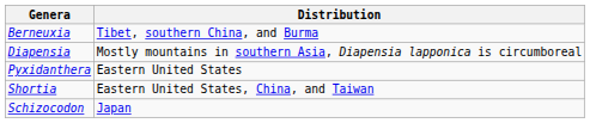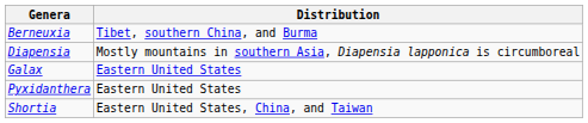 <table class="wikitable">
 <tr>
 <th>Genera</th>
 <th>Distribution</th>
 </tr>
 <tr>
 <td><em><a href='#'>Berneuxia</a></em></td>
 <td><a href='#'>Tibet</a>, <a href='#'>southern China</a>, and <a href='#'>Burma</a></td>
 </tr>
 <tr>
 <td><em><a href='#'>Diapensia</a></em></td>
 <td>Mostly mountains in <a href='#'>southern Asia</a>, <em>Diapensia lapponica</em> is circumboreal</td>
 </tr>
 <tr>
+<td><em><a href='#'>Galax</a></em></td>
+<td><a href='#'>Eastern United States</a></td>
+</tr>
+<tr>
 <td><em><a href='#'>Pyxidanthera</a></em></td>
 <td>Eastern United States</td>
 </tr>
 <tr>
 <td><em><a href='#'>Shortia</a></em></td>
 <td>Eastern United States, <a href='#'>China</a>, and <a href='#'>Taiwan</a></td>
 </tr>
-<tr>
-<td><em><a href='#'>Schizocodon</a></em></td>
-<td><a href='#'>Japan</a></td>
-</tr>
 </table>
